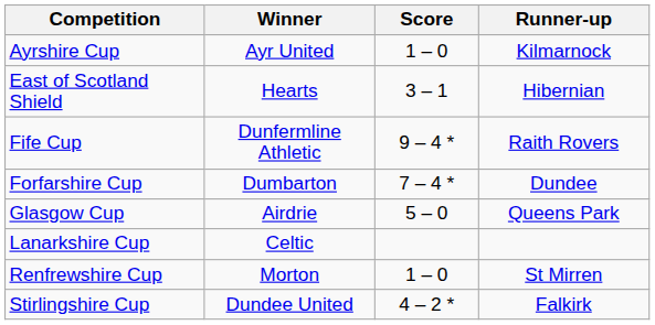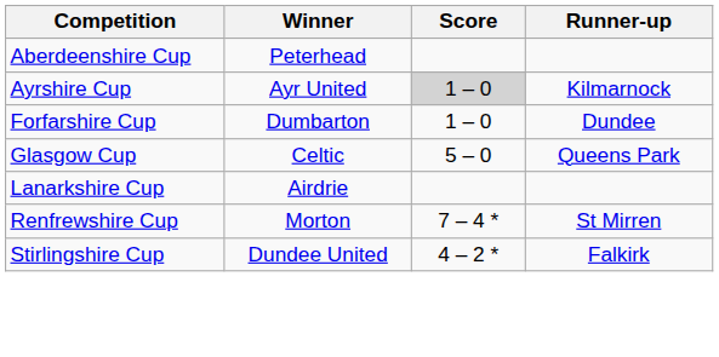 <table class="wikitable" style="text-align: center;">
 <tr>
 <th width=160>Competition</th>
 <th width=135>Winner</th>
 <th width=80>Score</th>
 <th width=135>Runner-up</th>
 </tr>
 <tr>
+<td align=left><a href='#'>Aberdeenshire Cup</a></td>
+<td><a href='#'>Peterhead</a></td>
+<td></td>
+<td></td>
+</tr>
+<tr>
 <td align=left><a href='#'>Ayrshire Cup</a></td>
 <td><a href='#'>Ayr United</a></td>
-<td>1 – 0</td>
+<td style="background: lightgrey;">1 – 0</td>
 <td><a href='#'>Kilmarnock</a></td>
-</tr>
-<tr>
-<td align=left><a href='#'>East of Scotland Shield</a></td>
-<td><a href='#'>Hearts</a></td>
-<td>3 – 1</td>
-<td><a href='#'>Hibernian</a></td>
-</tr>
-<tr>
-<td align=left><a href='#'>Fife Cup</a></td>
-<td><a href='#'>Dunfermline Athletic</a></td>
-<td>9 – 4 *</td>
-<td><a href='#'>Raith Rovers</a></td>
 </tr>
 <tr>
 <td align=left><a href='#'>Forfarshire Cup</a></td>
 <td><a href='#'>Dumbarton</a></td>
-<td>7 – 4 *</td>
+<td>1 – 0</td>
 <td><a href='#'>Dundee</a></td>
 </tr>
 <tr>
 <td align=left><a href='#'>Glasgow Cup</a></td>
-<td><a href='#'>Airdrie</a></td>
+<td><a href='#'>Celtic</a></td>
 <td>5 – 0</td>
 <td><a href='#'>Queens Park</a></td>
 </tr>
 <tr>
 <td align=left><a href='#'>Lanarkshire Cup</a></td>
-<td><a href='#'>Celtic</a></td>
+<td><a href='#'>Airdrie</a></td>
 <td></td>
 <td></td>
 </tr>
 <tr>
 <td align=left><a href='#'>Renfrewshire Cup</a></td>
 <td><a href='#'>Morton</a></td>
-<td>1 – 0</td>
+<td>7 – 4 *</td>
 <td><a href='#'>St Mirren</a></td>
 </tr>
 <tr>
 <td align=left><a href='#'>Stirlingshire Cup</a></td>
 <td><a href='#'>Dundee United</a></td>
 <td>4 – 2 *</td>
 <td><a href='#'>Falkirk</a></td>
 </tr>
 </table>
